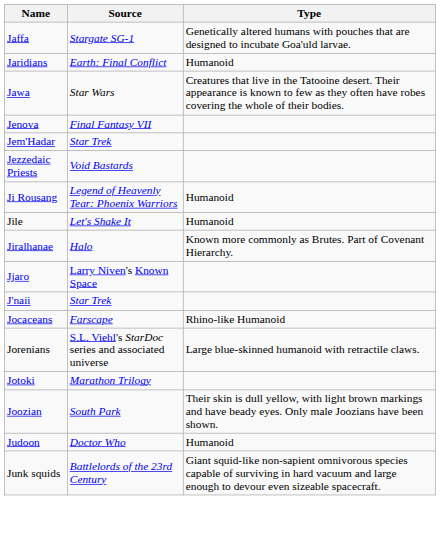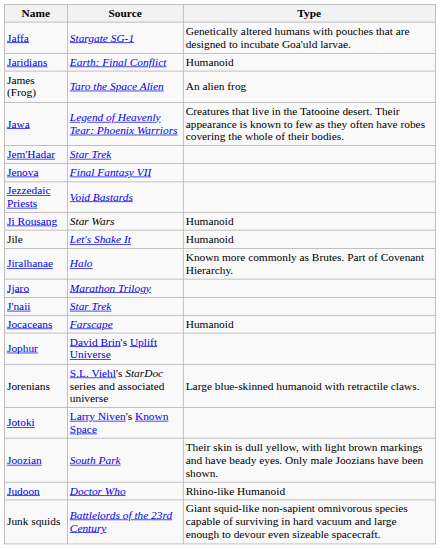 <table class="wikitable sortable">
 <tr>
 <th>Name</th>
 <th>Source</th>
 <th>Type</th>
 </tr>
 <tr>
 <td><a href='#'>Jaffa</a></td>
 <td><em><a href='#'>Stargate SG-1</a></em></td>
 <td>Genetically altered humans with pouches that are designed to incubate Goa'uld larvae.</td>
 </tr>
 <tr>
 <td><a href='#'>Jaridians</a></td>
 <td><em><a href='#'>Earth: Final Conflict</a></em></td>
 <td>Humanoid</td>
 </tr>
 <tr>
+<td>James (Frog)</td>
+<td><em><a href='#'>Taro the Space Alien</a></em></td>
+<td>An alien frog</td>
+</tr>
+<tr>
 <td><a href='#'>Jawa</a></td>
-<td><em>Star Wars</em></td>
+<td><em><a href='#'>Legend of Heavenly Tear: Phoenix Warriors</a></em></td>
 <td>Creatures that live in the Tatooine desert. Their appearance is known to few as they often have robes covering the whole of their bodies.</td>
+</tr>
+<tr>
+<td><a href='#'>Jem'Hadar</a></td>
+<td><em><a href='#'>Star Trek</a></em></td>
+<td></td>
 </tr>
 <tr>
 <td><a href='#'>Jenova</a></td>
 <td><em><a href='#'>Final Fantasy VII</a></em></td>
-<td></td>
-</tr>
-<tr>
-<td><a href='#'>Jem'Hadar</a></td>
-<td><em><a href='#'>Star Trek</a></em></td>
 <td></td>
 </tr>
 <tr>
 <td><a href='#'>Jezzedaic Priests</a></td>
 <td><em><a href='#'>Void Bastards</a></em></td>
 <td></td>
 </tr>
 <tr>
 <td><a href='#'>Ji Rousang</a></td>
-<td><em><a href='#'>Legend of Heavenly Tear: Phoenix Warriors</a></em></td>
+<td><em>Star Wars</em></td>
 <td>Humanoid</td>
 </tr>
 <tr>
 <td>Jile</td>
 <td><em><a href='#'>Let's Shake It</a></em></td>
 <td>Humanoid</td>
 </tr>
 <tr>
 <td><a href='#'>Jiralhanae</a></td>
 <td><em><a href='#'>Halo</a></em></td>
 <td>Known more commonly as Brutes.  Part of Covenant Hierarchy.</td>
 </tr>
 <tr>
 <td><a href='#'>Jjaro</a></td>
-<td><a href='#'>Larry Niven</a>'s <a href='#'>Known Space</a></td>
+<td><em><a href='#'>Marathon Trilogy</a></em></td>
 <td></td>
 </tr>
 <tr>
 <td><a href='#'>J'naii</a></td>
 <td><em><a href='#'>Star Trek</a></em></td>
 <td></td>
 </tr>
 <tr>
 <td><a href='#'>Jocaceans</a></td>
 <td><em><a href='#'>Farscape</a></em></td>
-<td>Rhino-like Humanoid</td>
+<td>Humanoid</td>
+</tr>
+<tr>
+<td><a href='#'>Jophur</a></td>
+<td><a href='#'>David Brin</a>'s <a href='#'>Uplift Universe</a></td>
+<td></td>
 </tr>
 <tr>
 <td>Jorenians</td>
 <td><a href='#'>S.L. Viehl</a>'s <em>StarDoc</em> series and associated universe</td>
 <td>Large blue-skinned humanoid with retractile claws.</td>
 </tr>
 <tr>
 <td><a href='#'>Jotoki</a></td>
-<td><em><a href='#'>Marathon Trilogy</a></em></td>
+<td><a href='#'>Larry Niven</a>'s <a href='#'>Known Space</a></td>
 <td></td>
 </tr>
 <tr>
 <td><a href='#'>Joozian</a></td>
 <td><em><a href='#'>South Park</a></em></td>
 <td>Their skin is dull yellow, with light brown markings and have beady eyes. Only male Joozians have been shown.</td>
 </tr>
 <tr>
 <td><a href='#'>Judoon</a></td>
 <td><em><a href='#'>Doctor Who</a></em></td>
-<td>Humanoid</td>
+<td>Rhino-like Humanoid</td>
 </tr>
 <tr>
 <td>Junk squids</td>
 <td><em><a href='#'>Battlelords of the 23rd Century</a></em></td>
 <td>Giant squid-like non-sapient omnivorous species capable of surviving in hard vacuum and large enough to devour even sizeable spacecraft.</td>
 </tr>
 </table>
